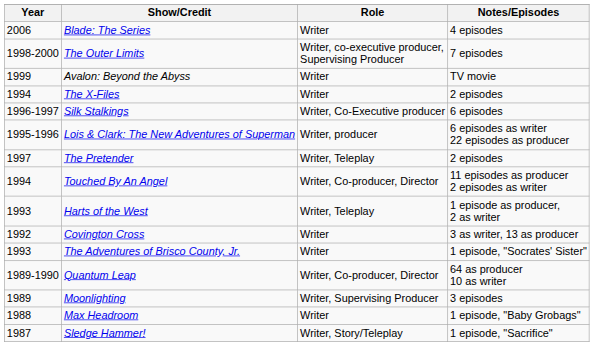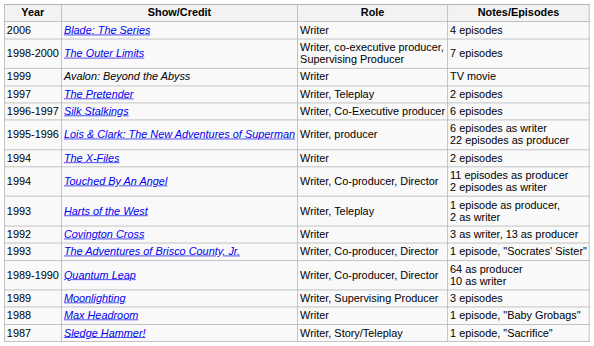 <table class="wikitable sortable">
 <tr>
 </tr>
 <tr colspan="4" style="text-align:center;"|>
 <th>Year</th>
 <th>Show/Credit</th>
 <th>Role</th>
 <th>Notes/Episodes</th>
 </tr>
 <tr>
 <td>2006</td>
 <td><em><a href='#'>Blade: The Series</a></em></td>
 <td>Writer</td>
 <td>4 episodes</td>
 </tr>
 <tr>
 <td>1998-2000</td>
 <td><em><a href='#'>The Outer Limits</a></em></td>
 <td>Writer, co-executive producer,<br> Supervising Producer</td>
 <td>7 episodes</td>
 </tr>
 <tr>
 <td>1999</td>
 <td><em>Avalon: Beyond the Abyss</em></td>
 <td>Writer</td>
 <td>TV movie</td>
 </tr>
 <tr>
-<td>1994</td>
-<td><em><a href='#'>The X-Files</a></em></td>
-<td>Writer</td>
+<td>1997</td>
+<td><em><a href='#'>The Pretender</a></em></td>
+<td>Writer, Teleplay</td>
 <td>2 episodes</td>
 </tr>
 <tr>
 <td>1996-1997</td>
 <td><em><a href='#'>Silk Stalkings</a></em></td>
 <td>Writer, Co-Executive producer</td>
 <td>6 episodes</td>
 </tr>
 <tr>
 <td>1995-1996</td>
 <td><em><a href='#'>Lois & Clark: The New Adventures of Superman</a></em></td>
 <td>Writer, producer</td>
 <td>6 episodes as writer<br>22 episodes as producer</td>
 </tr>
 <tr>
-<td>1997</td>
-<td><em><a href='#'>The Pretender</a></em></td>
-<td>Writer, Teleplay</td>
+<td>1994</td>
+<td><em><a href='#'>The X-Files</a></em></td>
+<td>Writer</td>
 <td>2 episodes</td>
 </tr>
 <tr>
 <td>1994</td>
 <td><em><a href='#'>Touched By An Angel</a></em></td>
 <td>Writer, Co-producer, Director</td>
 <td>11 episodes as producer<br>2 episodes as writer</td>
 </tr>
 <tr>
 <td>1993</td>
 <td><em><a href='#'>Harts of the West</a></em></td>
 <td>Writer, Teleplay</td>
 <td>1 episode as producer,<br>2 as writer</td>
 </tr>
 <tr>
 <td>1992</td>
 <td><em><a href='#'>Covington Cross</a></em></td>
 <td>Writer</td>
 <td>3 as writer, 13 as producer</td>
 </tr>
 <tr>
 <td>1993</td>
 <td><em><a href='#'>The Adventures of Brisco County, Jr.</a></em></td>
-<td>Writer</td>
+<td>Writer, Co-producer, Director</td>
 <td>1 episode, "Socrates' Sister"</td>
 </tr>
 <tr>
 <td>1989-1990</td>
 <td><em><a href='#'>Quantum Leap</a></em></td>
 <td>Writer, Co-producer, Director</td>
 <td>64 as producer <br>10 as writer</td>
 </tr>
 <tr>
 <td>1989</td>
 <td><em><a href='#'>Moonlighting</a></em></td>
 <td>Writer, Supervising Producer</td>
 <td>3 episodes</td>
 </tr>
 <tr>
 <td>1988</td>
 <td><em><a href='#'>Max Headroom</a></em></td>
 <td>Writer</td>
 <td>1 episode, "Baby Grobags"</td>
 </tr>
 <tr>
 <td>1987</td>
 <td><em><a href='#'>Sledge Hammer!</a></em></td>
 <td>Writer, Story/Teleplay</td>
 <td>1 episode, "Sacrifice"</td>
 </tr>
 </table>
